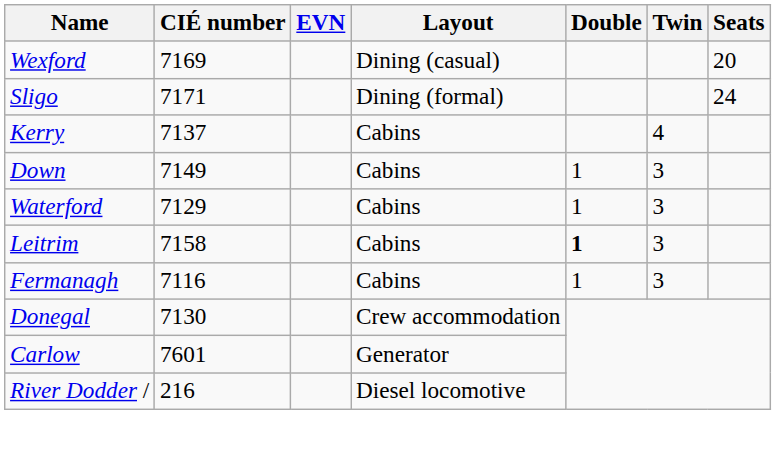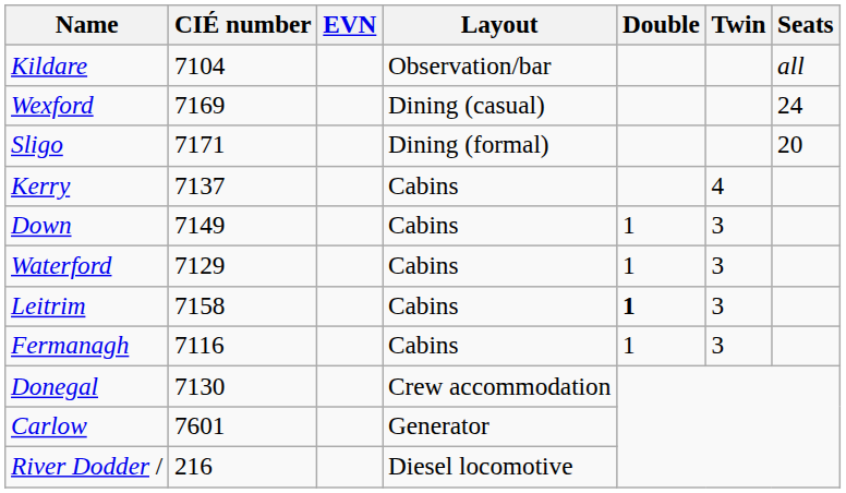 <table class="wikitable">
 <tr>
 <th>Name</th>
 <th>CIÉ number</th>
 <th><a href='#'>EVN</a></th>
 <th>Layout</th>
 <th>Double</th>
 <th>Twin</th>
 <th>Seats</th>
 </tr>
 <tr>
+<td><em><a href='#'>Kildare</a></em></td>
+<td>7104</td>
+<td></td>
+<td>Observation/bar</td>
+<td></td>
+<td></td>
+<td><em>all</em></td>
+</tr>
+<tr>
 <td><em><a href='#'>Wexford</a></em></td>
 <td>7169</td>
 <td></td>
 <td>Dining (casual)</td>
 <td></td>
 <td></td>
-<td>20</td>
+<td>24</td>
 </tr>
 <tr>
 <td><em><a href='#'>Sligo</a></em></td>
 <td>7171</td>
 <td></td>
 <td>Dining (formal)</td>
 <td></td>
 <td></td>
-<td>24</td>
+<td>20</td>
 </tr>
 <tr>
 <td><em><a href='#'>Kerry</a></em></td>
 <td>7137</td>
 <td></td>
 <td>Cabins</td>
 <td></td>
 <td>4</td>
 <td></td>
 </tr>
 <tr>
 <td><em><a href='#'>Down</a></em></td>
 <td>7149</td>
 <td></td>
 <td>Cabins</td>
 <td>1</td>
 <td>3</td>
 <td></td>
 </tr>
 <tr>
 <td><em><a href='#'>Waterford</a></em></td>
 <td>7129</td>
 <td></td>
 <td>Cabins</td>
 <td>1</td>
 <td>3</td>
 <td></td>
 </tr>
 <tr>
 <td><em><a href='#'>Leitrim</a></em></td>
 <td>7158</td>
 <td></td>
 <td>Cabins</td>
 <td><strong>1</strong></td>
 <td>3</td>
 <td></td>
 </tr>
 <tr>
 <td><em><a href='#'>Fermanagh</a></em></td>
 <td>7116</td>
 <td></td>
 <td>Cabins</td>
 <td>1</td>
 <td>3</td>
 <td></td>
 </tr>
 <tr>
 <td><em><a href='#'>Donegal</a></em></td>
 <td>7130</td>
 <td></td>
 <td>Crew accommodation</td>
 </tr>
 <tr>
 <td><em><a href='#'>Carlow</a></em></td>
 <td>7601</td>
 <td></td>
 <td>Generator</td>
 </tr>
 <tr>
 <td><em><a href='#'>River Dodder</a></em> / <em></em></td>
 <td>216</td>
 <td></td>
 <td>Diesel locomotive</td>
 </tr>
 </table>
